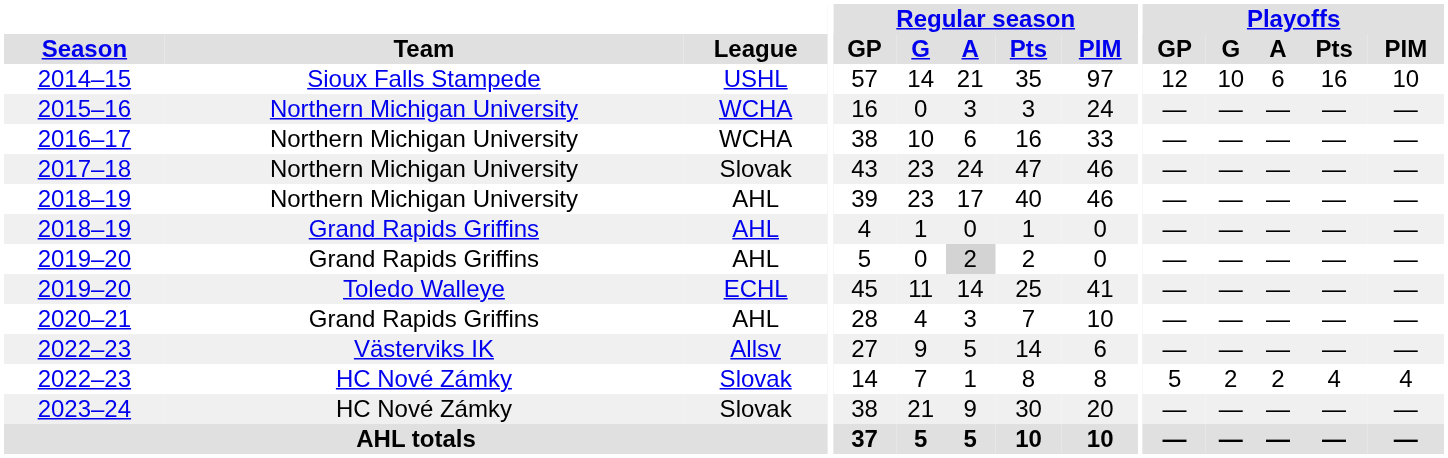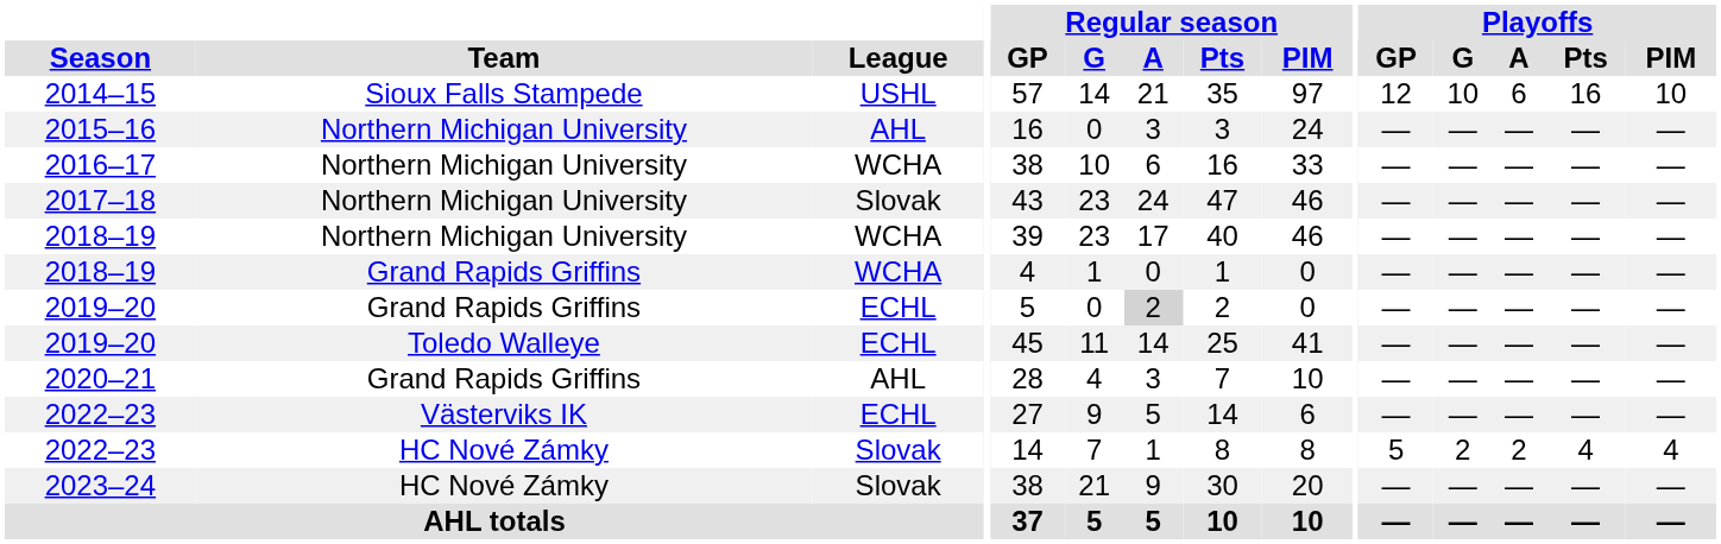 <table border="0" cellpadding="1" cellspacing="0" style="text-align:center; width:60em">
 <tr bgcolor="#e0e0e0">
 <th colspan="3" bgcolor="#ffffff"></th>
 <th rowspan="98" bgcolor="#ffffff"></th>
 <th colspan="5"><a href='#'>Regular season</a></th>
 <th rowspan="98" bgcolor="#ffffff"></th>
 <th colspan="5"><a href='#'>Playoffs</a></th>
 </tr>
 <tr bgcolor="#e0e0e0">
 <th><a href='#'>Season</a></th>
 <th>Team</th>
 <th>League</th>
 <th>GP</th>
 <th><a href='#'>G</a></th>
 <th><a href='#'>A</a></th>
 <th><a href='#'>Pts</a></th>
 <th><a href='#'>PIM</a></th>
 <th>GP</th>
 <th>G</th>
 <th>A</th>
 <th>Pts</th>
 <th>PIM</th>
 </tr>
 <tr>
 <td><a href='#'>2014–15</a></td>
 <td><a href='#'>Sioux Falls Stampede</a></td>
 <td><a href='#'>USHL</a></td>
 <td>57</td>
 <td>14</td>
 <td>21</td>
 <td>35</td>
 <td>97</td>
 <td>12</td>
 <td>10</td>
 <td>6</td>
 <td>16</td>
 <td>10</td>
 </tr>
 <tr bgcolor="#f0f0f0">
 <td><a href='#'>2015–16</a></td>
 <td><a href='#'>Northern Michigan University</a></td>
-<td><a href='#'>WCHA</a></td>
+<td><a href='#'>AHL</a></td>
 <td>16</td>
 <td>0</td>
 <td>3</td>
 <td>3</td>
 <td>24</td>
 <td>—</td>
 <td>—</td>
 <td>—</td>
 <td>—</td>
 <td>—</td>
 </tr>
 <tr>
 <td><a href='#'>2016–17</a></td>
 <td>Northern Michigan University</td>
 <td>WCHA</td>
 <td>38</td>
 <td>10</td>
 <td>6</td>
 <td>16</td>
 <td>33</td>
 <td>—</td>
 <td>—</td>
 <td>—</td>
 <td>—</td>
 <td>—</td>
 </tr>
 <tr bgcolor="#f0f0f0">
 <td><a href='#'>2017–18</a></td>
 <td>Northern Michigan University</td>
 <td>Slovak</td>
 <td>43</td>
 <td>23</td>
 <td>24</td>
 <td>47</td>
 <td>46</td>
 <td>—</td>
 <td>—</td>
 <td>—</td>
 <td>—</td>
 <td>—</td>
 </tr>
 <tr>
 <td><a href='#'>2018–19</a></td>
 <td>Northern Michigan University</td>
-<td>AHL</td>
+<td>WCHA</td>
 <td>39</td>
 <td>23</td>
 <td>17</td>
 <td>40</td>
 <td>46</td>
 <td>—</td>
 <td>—</td>
 <td>—</td>
 <td>—</td>
 <td>—</td>
 </tr>
 <tr bgcolor="#f0f0f0">
 <td><a href='#'>2018–19</a></td>
 <td><a href='#'>Grand Rapids Griffins</a></td>
-<td><a href='#'>AHL</a></td>
+<td><a href='#'>WCHA</a></td>
 <td>4</td>
 <td>1</td>
 <td>0</td>
 <td>1</td>
 <td>0</td>
 <td>—</td>
 <td>—</td>
 <td>—</td>
 <td>—</td>
 <td>—</td>
 </tr>
 <tr>
 <td><a href='#'>2019–20</a></td>
 <td>Grand Rapids Griffins</td>
-<td>AHL</td>
+<td><a href='#'>ECHL</a></td>
 <td>5</td>
 <td>0</td>
 <td style="background: lightgrey;">2</td>
 <td>2</td>
 <td>0</td>
 <td>—</td>
 <td>—</td>
 <td>—</td>
 <td>—</td>
 <td>—</td>
 </tr>
 <tr bgcolor="#f0f0f0">
 <td><a href='#'>2019–20</a></td>
 <td><a href='#'>Toledo Walleye</a></td>
 <td><a href='#'>ECHL</a></td>
 <td>45</td>
 <td>11</td>
 <td>14</td>
 <td>25</td>
 <td>41</td>
 <td>—</td>
 <td>—</td>
 <td>—</td>
 <td>—</td>
 <td>—</td>
 </tr>
 <tr>
 <td><a href='#'>2020–21</a></td>
 <td>Grand Rapids Griffins</td>
 <td>AHL</td>
 <td>28</td>
 <td>4</td>
 <td>3</td>
 <td>7</td>
 <td>10</td>
 <td>—</td>
 <td>—</td>
 <td>—</td>
 <td>—</td>
 <td>—</td>
 </tr>
 <tr bgcolor="#f0f0f0">
 <td><a href='#'>2022–23</a></td>
 <td><a href='#'>Västerviks IK</a></td>
-<td><a href='#'>Allsv</a></td>
+<td><a href='#'>ECHL</a></td>
 <td>27</td>
 <td>9</td>
 <td>5</td>
 <td>14</td>
 <td>6</td>
 <td>—</td>
 <td>—</td>
 <td>—</td>
 <td>—</td>
 <td>—</td>
 </tr>
 <tr>
 <td><a href='#'>2022–23</a></td>
 <td><a href='#'>HC Nové Zámky</a></td>
 <td><a href='#'>Slovak</a></td>
 <td>14</td>
 <td>7</td>
 <td>1</td>
 <td>8</td>
 <td>8</td>
 <td>5</td>
 <td>2</td>
 <td>2</td>
 <td>4</td>
 <td>4</td>
 </tr>
 <tr bgcolor="#f0f0f0">
 <td><a href='#'>2023–24</a></td>
 <td>HC Nové Zámky</td>
 <td>Slovak</td>
 <td>38</td>
 <td>21</td>
 <td>9</td>
 <td>30</td>
 <td>20</td>
 <td>—</td>
 <td>—</td>
 <td>—</td>
 <td>—</td>
 <td>—</td>
 </tr>
 <tr bgcolor="#e0e0e0">
 <th colspan="3">AHL totals</th>
 <th>37</th>
 <th>5</th>
 <th>5</th>
 <th>10</th>
 <th>10</th>
 <th>—</th>
 <th>—</th>
 <th>—</th>
 <th>—</th>
 <th>—</th>
 </tr>
 </table>
